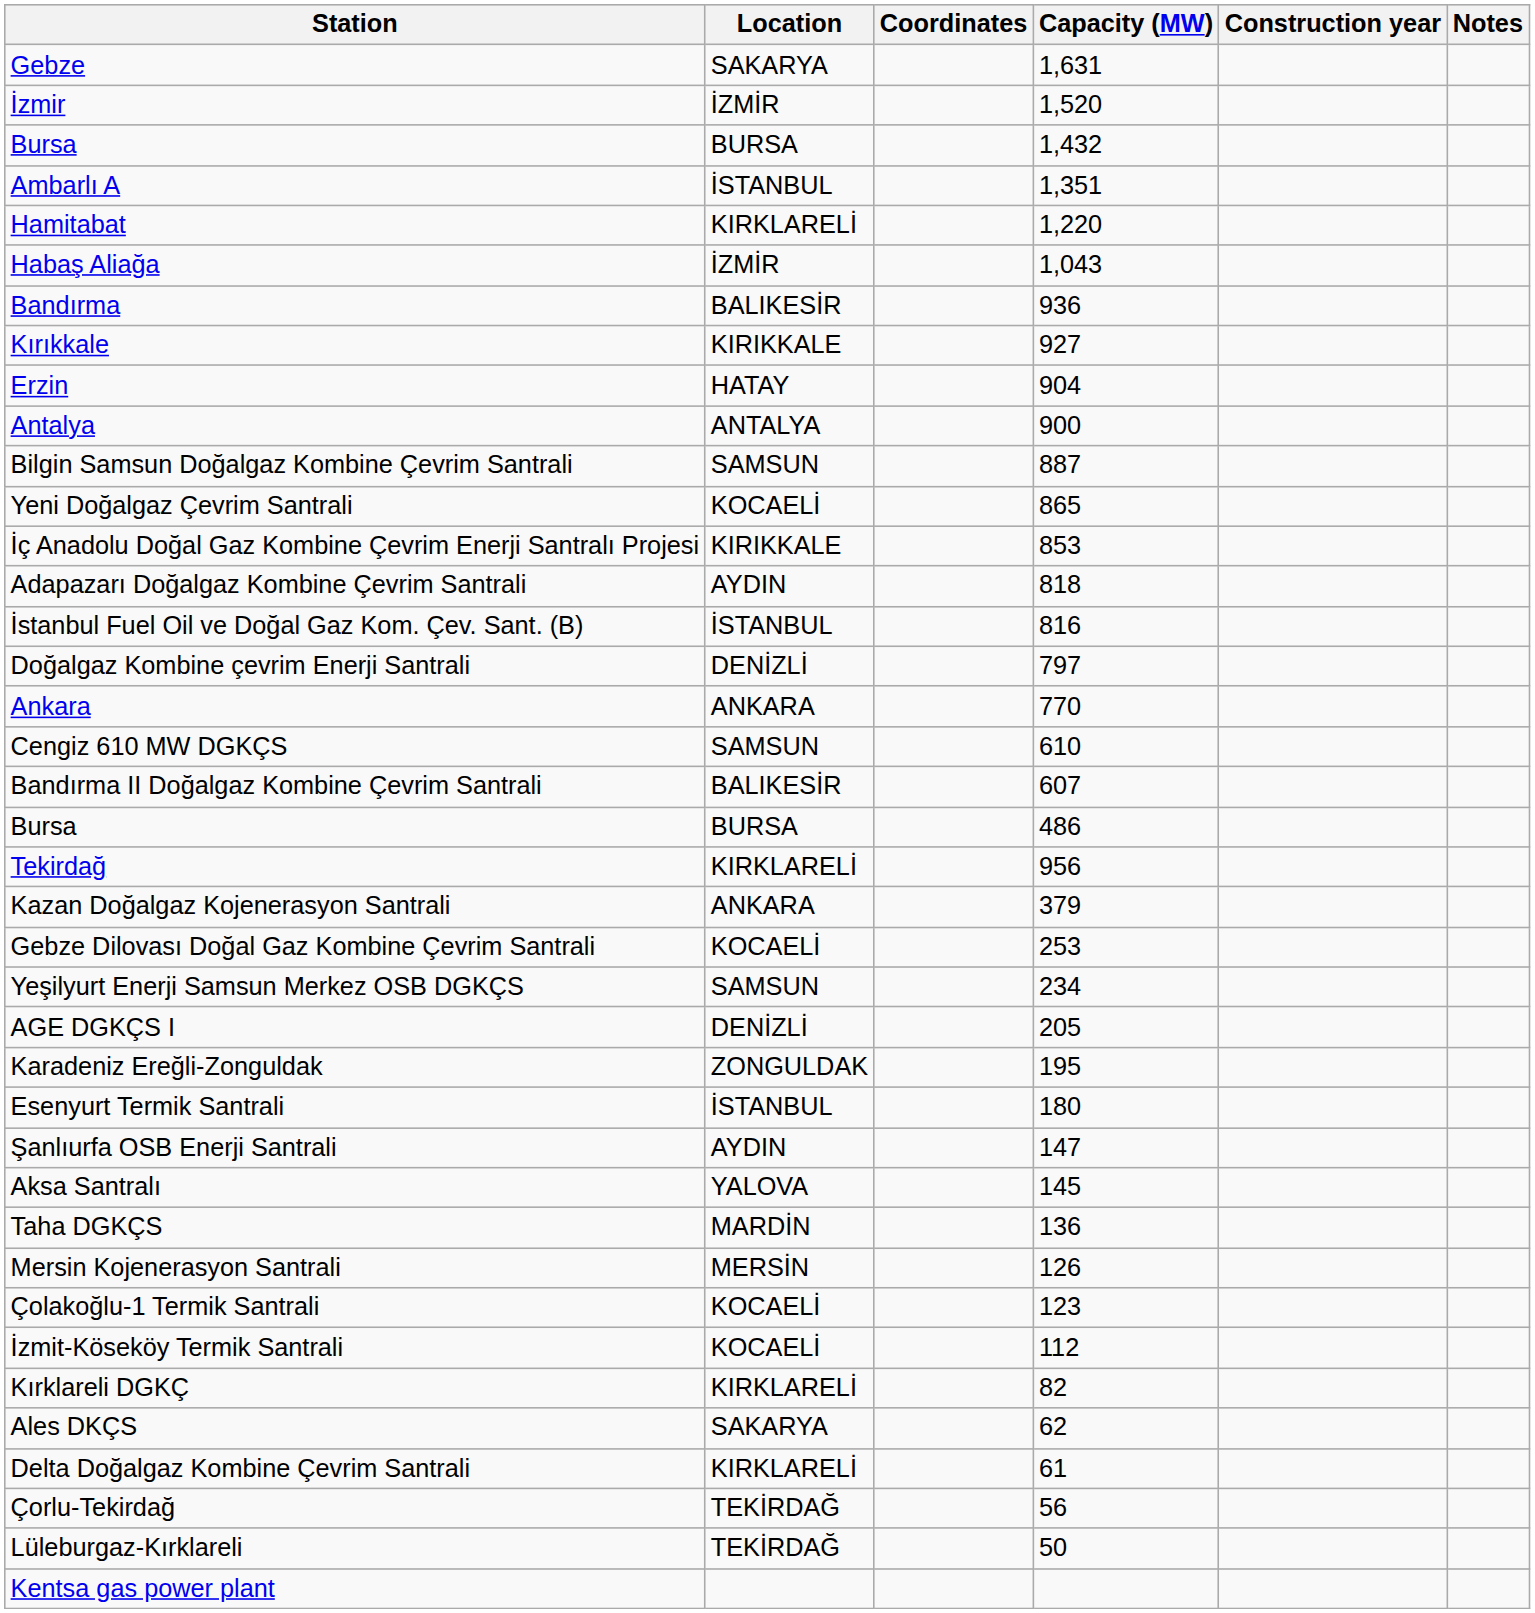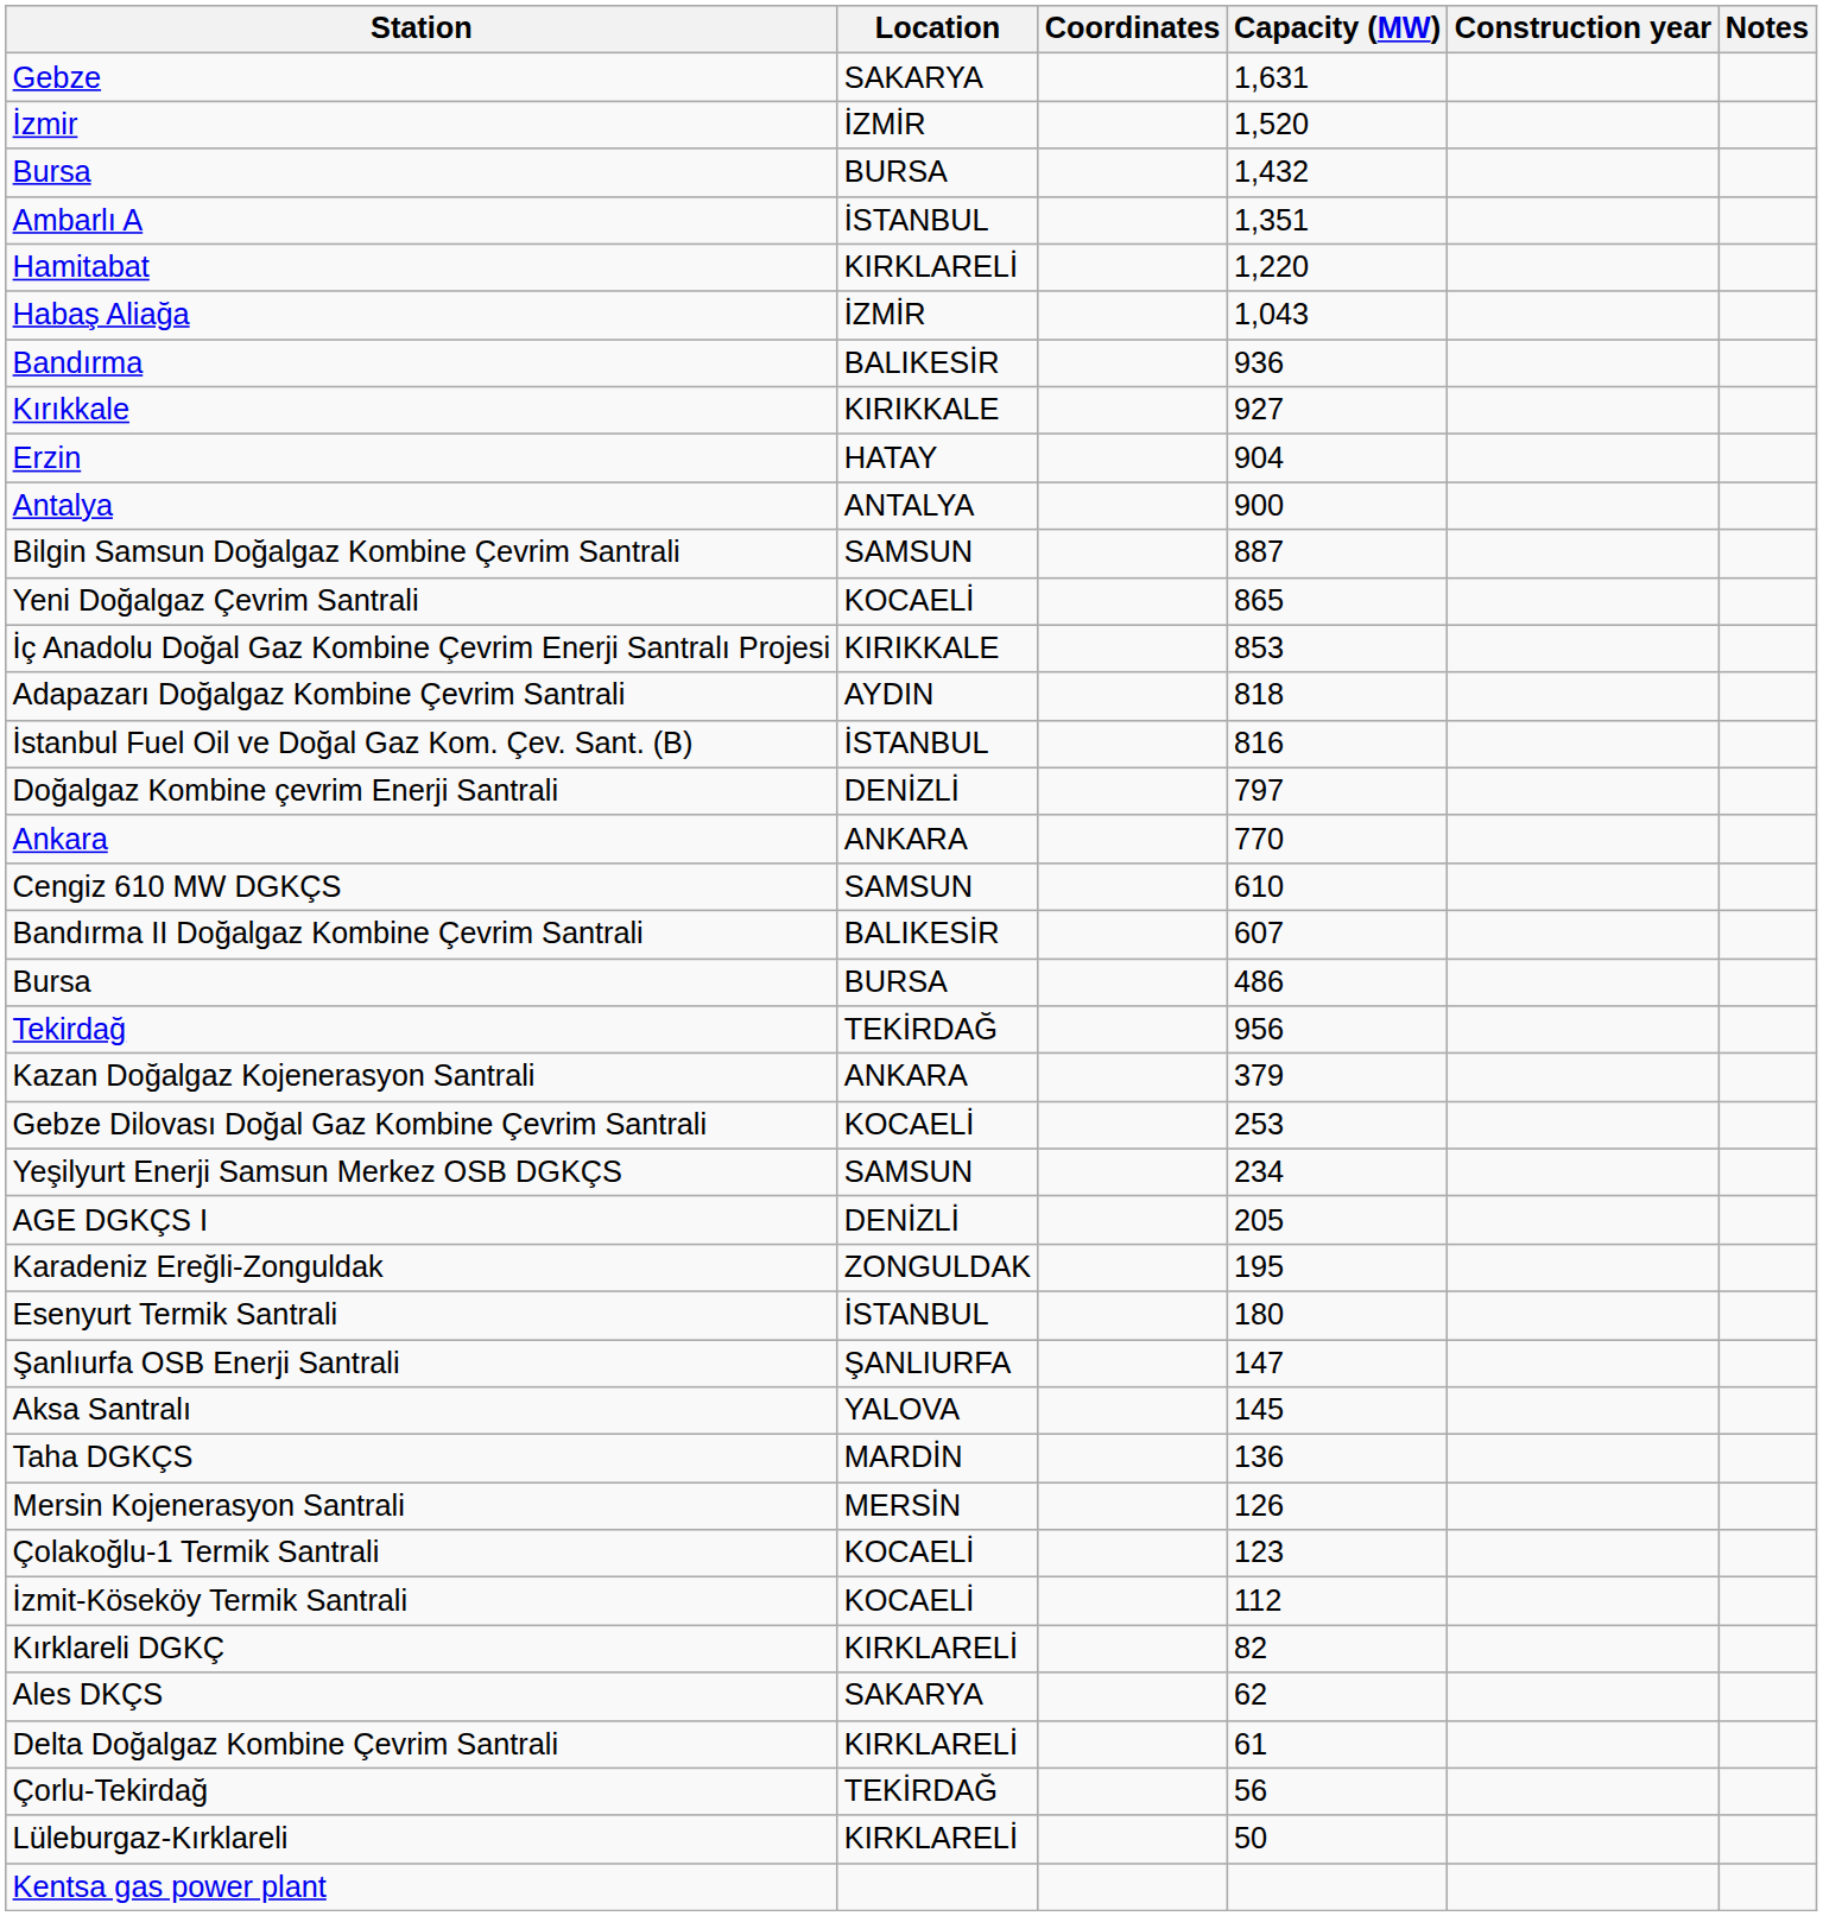 <table class="wikitable sortable">
 <tr>
 <th>Station</th>
 <th>Location</th>
 <th>Coordinates</th>
 <th>Capacity (<a href='#'>MW</a>)</th>
 <th>Construction year</th>
 <th>Notes</th>
 </tr>
 <tr>
 <td><a href='#'>Gebze</a></td>
 <td>SAKARYA</td>
 <td></td>
 <td>1,631</td>
 <td></td>
 <td></td>
 </tr>
 <tr>
 <td><a href='#'>İzmir</a></td>
 <td>İZMİR</td>
 <td></td>
 <td>1,520</td>
 <td></td>
 <td></td>
 </tr>
 <tr>
 <td><a href='#'>Bursa</a></td>
 <td>BURSA</td>
 <td></td>
 <td>1,432</td>
 <td></td>
 <td></td>
 </tr>
 <tr>
 <td><a href='#'>Ambarlı A</a></td>
 <td>İSTANBUL</td>
 <td></td>
 <td>1,351</td>
 <td></td>
 <td></td>
 </tr>
 <tr>
 <td><a href='#'>Hamitabat</a></td>
 <td>KIRKLARELİ</td>
 <td></td>
 <td>1,220</td>
 <td></td>
 <td></td>
 </tr>
 <tr>
 <td><a href='#'>Habaş Aliağa</a></td>
 <td>İZMİR</td>
 <td></td>
 <td>1,043</td>
 <td></td>
 <td></td>
 </tr>
 <tr>
 <td><a href='#'>Bandırma</a></td>
 <td>BALIKESİR</td>
 <td></td>
 <td>936</td>
 <td></td>
 <td></td>
 </tr>
 <tr>
 <td><a href='#'>Kırıkkale</a></td>
 <td>KIRIKKALE</td>
 <td></td>
 <td>927</td>
 <td></td>
 <td></td>
 </tr>
 <tr>
 <td><a href='#'>Erzin</a></td>
 <td>HATAY</td>
 <td></td>
 <td>904</td>
 <td></td>
 <td></td>
 </tr>
 <tr>
 <td><a href='#'>Antalya</a></td>
 <td>ANTALYA</td>
 <td></td>
 <td>900</td>
 <td></td>
 <td></td>
 </tr>
 <tr>
 <td>Bilgin Samsun Doğalgaz  Kombine Çevrim Santrali</td>
 <td>SAMSUN</td>
 <td></td>
 <td>887</td>
 <td></td>
 <td></td>
 </tr>
 <tr>
 <td>Yeni Doğalgaz Çevrim Santrali</td>
 <td>KOCAELİ</td>
 <td></td>
 <td>865</td>
 <td></td>
 <td></td>
 </tr>
 <tr>
 <td>İç Anadolu Doğal Gaz Kombine  Çevrim Enerji Santralı Projesi</td>
 <td>KIRIKKALE</td>
 <td></td>
 <td>853</td>
 <td></td>
 <td></td>
 </tr>
 <tr>
 <td>Adapazarı Doğalgaz Kombine  Çevrim Santrali</td>
 <td>AYDIN</td>
 <td></td>
 <td>818</td>
 <td></td>
 <td></td>
 </tr>
 <tr>
 <td>İstanbul Fuel Oil ve Doğal  Gaz Kom. Çev. Sant. (B)</td>
 <td>İSTANBUL</td>
 <td></td>
 <td>816</td>
 <td></td>
 <td></td>
 </tr>
 <tr>
 <td>Doğalgaz Kombine çevrim  Enerji Santrali</td>
 <td>DENİZLİ</td>
 <td></td>
 <td>797</td>
 <td></td>
 <td></td>
 </tr>
 <tr>
 <td><a href='#'>Ankara</a></td>
 <td>ANKARA</td>
 <td></td>
 <td>770</td>
 <td></td>
 <td></td>
 </tr>
 <tr>
 <td>Cengiz 610 MW DGKÇS</td>
 <td>SAMSUN</td>
 <td></td>
 <td>610</td>
 <td></td>
 <td></td>
 </tr>
 <tr>
 <td>Bandırma II Doğalgaz Kombine  Çevrim Santrali</td>
 <td>BALIKESİR</td>
 <td></td>
 <td>607</td>
 <td></td>
 <td></td>
 </tr>
 <tr>
 <td>Bursa</td>
 <td>BURSA</td>
 <td></td>
 <td>486</td>
 <td></td>
 <td></td>
 </tr>
 <tr>
 <td><a href='#'>Tekirdağ</a></td>
-<td>KIRKLARELİ</td>
+<td>TEKİRDAĞ</td>
 <td></td>
 <td>956</td>
 <td></td>
 <td></td>
 </tr>
 <tr>
 <td>Kazan Doğalgaz Kojenerasyon  Santrali</td>
 <td>ANKARA</td>
 <td></td>
 <td>379</td>
 <td></td>
 <td></td>
 </tr>
 <tr>
 <td>Gebze Dilovası Doğal Gaz  Kombine Çevrim Santrali</td>
 <td>KOCAELİ</td>
 <td></td>
 <td>253</td>
 <td></td>
 <td></td>
 </tr>
 <tr>
 <td>Yeşilyurt Enerji Samsun  Merkez OSB DGKÇS</td>
 <td>SAMSUN</td>
 <td></td>
 <td>234</td>
 <td></td>
 <td></td>
 </tr>
 <tr>
 <td>AGE DGKÇS I</td>
 <td>DENİZLİ</td>
 <td></td>
 <td>205</td>
 <td></td>
 <td></td>
 </tr>
 <tr>
 <td>Karadeniz Ereğli-Zonguldak</td>
 <td>ZONGULDAK</td>
 <td></td>
 <td>195</td>
 <td></td>
 <td></td>
 </tr>
 <tr>
 <td>Esenyurt Termik Santrali</td>
 <td>İSTANBUL</td>
 <td></td>
 <td>180</td>
 <td></td>
 <td></td>
 </tr>
 <tr>
 <td>Şanlıurfa OSB Enerji Santrali</td>
-<td>AYDIN</td>
+<td>ŞANLIURFA</td>
 <td></td>
 <td>147</td>
 <td></td>
 <td></td>
 </tr>
 <tr>
 <td>Aksa Santralı</td>
 <td>YALOVA</td>
 <td></td>
 <td>145</td>
 <td></td>
 <td></td>
 </tr>
 <tr>
 <td>Taha DGKÇS</td>
 <td>MARDİN</td>
 <td></td>
 <td>136</td>
 <td></td>
 <td></td>
 </tr>
 <tr>
 <td>Mersin Kojenerasyon Santrali</td>
 <td>MERSİN</td>
 <td></td>
 <td>126</td>
 <td></td>
 <td></td>
 </tr>
 <tr>
 <td>Çolakoğlu-1 Termik Santrali</td>
 <td>KOCAELİ</td>
 <td></td>
 <td>123</td>
 <td></td>
 <td></td>
 </tr>
 <tr>
 <td>İzmit-Köseköy Termik Santrali</td>
 <td>KOCAELİ</td>
 <td></td>
 <td>112</td>
 <td></td>
 <td></td>
 </tr>
 <tr>
 <td>Kırklareli DGKÇ</td>
 <td>KIRKLARELİ</td>
 <td></td>
 <td>82</td>
 <td></td>
 <td></td>
 </tr>
 <tr>
 <td>Ales DKÇS</td>
 <td>SAKARYA</td>
 <td></td>
 <td>62</td>
 <td></td>
 <td></td>
 </tr>
 <tr>
 <td>Delta Doğalgaz Kombine Çevrim  Santrali</td>
 <td>KIRKLARELİ</td>
 <td></td>
 <td>61</td>
 <td></td>
 <td></td>
 </tr>
 <tr>
 <td>Çorlu-Tekirdağ</td>
 <td>TEKİRDAĞ</td>
 <td></td>
 <td>56</td>
 <td></td>
 <td></td>
 </tr>
 <tr>
 <td>Lüleburgaz-Kırklareli</td>
-<td>TEKİRDAĞ</td>
+<td>KIRKLARELİ</td>
 <td></td>
 <td>50</td>
 <td></td>
 <td></td>
 </tr>
 <tr>
 <td><a href='#'>Kentsa gas power plant</a></td>
 <td></td>
 <td></td>
 <td></td>
 <td></td>
 <td></td>
 </tr>
 </table>
